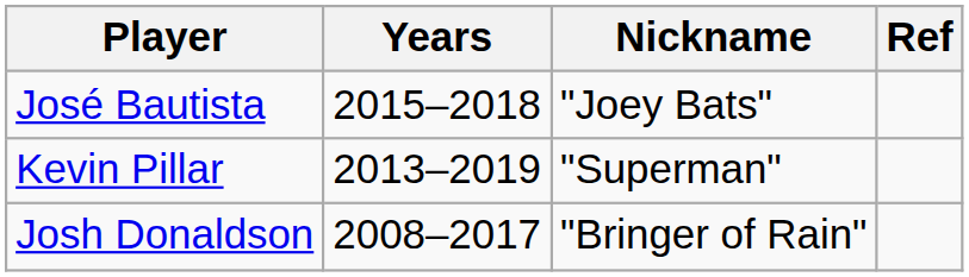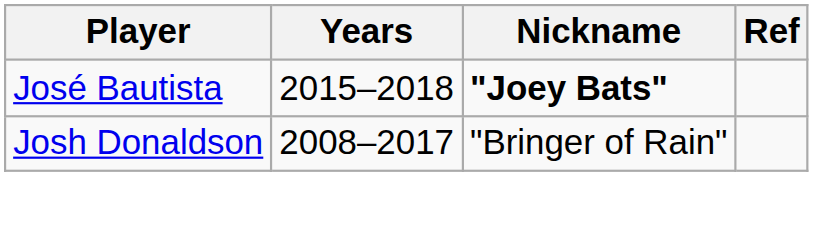 <table class="wikitable sortable">
 <tr>
 <th>Player</th>
 <th>Years</th>
 <th>Nickname</th>
 <th class=unsortable>Ref</th>
 </tr>
 <tr>
 <td><a href='#'>José Bautista</a></td>
 <td>2015–2018</td>
-<td>"Joey Bats"</td>
-<td></td>
-</tr>
-<tr>
-<td><a href='#'>Kevin Pillar</a></td>
-<td>2013–2019</td>
-<td>"Superman"</td>
+<td><strong>"Joey Bats"</strong></td>
 <td></td>
 </tr>
 <tr>
 <td><a href='#'>Josh Donaldson</a></td>
 <td>2008–2017</td>
 <td>"Bringer of Rain"</td>
 <td></td>
 </tr>
 </table>
